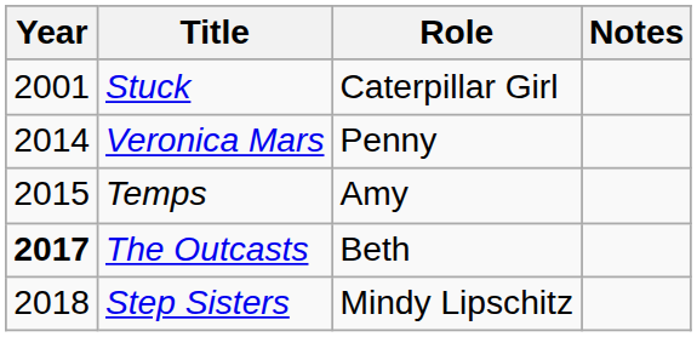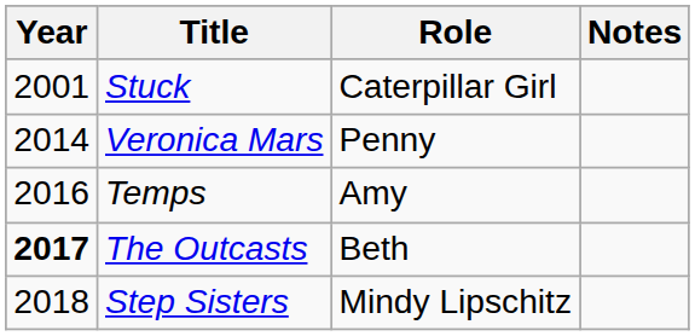 <table class="wikitable sortable">
 <tr>
 <th>Year</th>
 <th>Title</th>
 <th>Role</th>
 <th class="unsortable">Notes</th>
 </tr>
 <tr>
 <td>2001</td>
 <td><em><a href='#'>Stuck</a></em></td>
 <td>Caterpillar Girl</td>
 <td></td>
 </tr>
 <tr>
 <td>2014</td>
 <td><em><a href='#'>Veronica Mars</a></em></td>
 <td>Penny</td>
 <td></td>
 </tr>
 <tr>
-<td>2015</td>
+<td>2016</td>
 <td><em>Temps</em></td>
 <td>Amy</td>
 <td></td>
 </tr>
 <tr>
 <td><strong>2017</strong></td>
 <td><em><a href='#'>The Outcasts</a></em></td>
 <td>Beth</td>
 <td></td>
 </tr>
 <tr>
 <td>2018</td>
 <td><em><a href='#'>Step Sisters</a></em></td>
 <td>Mindy Lipschitz</td>
 <td></td>
 </tr>
 </table>
